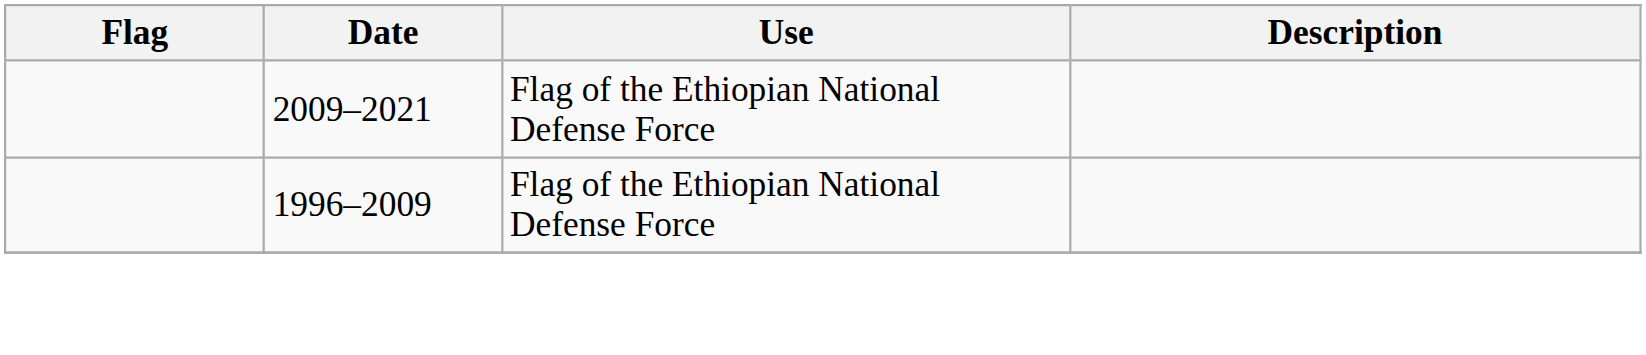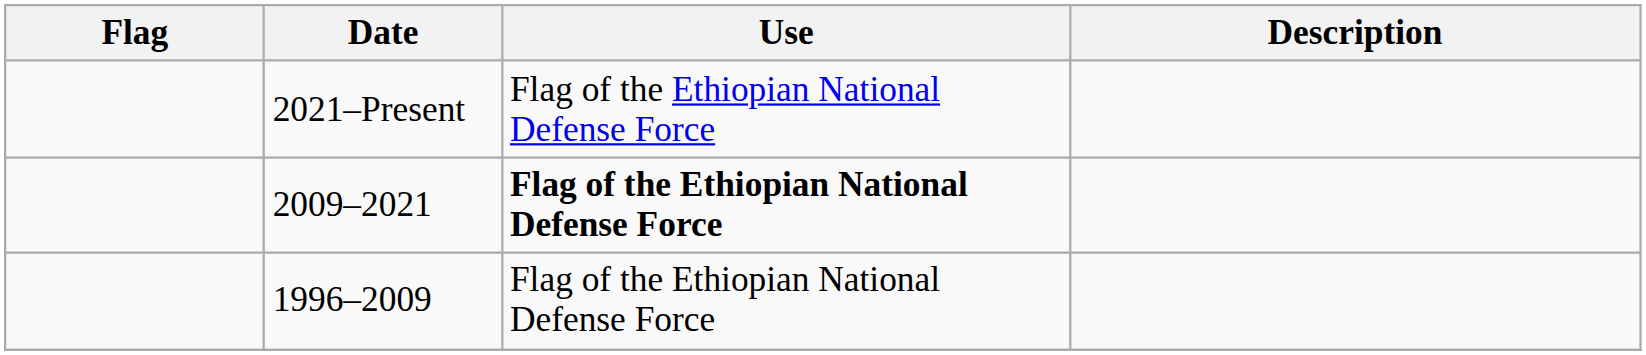 <table class="wikitable">
 <tr>
 <th style="width:110px;">Flag</th>
 <th style="width:100px;">Date</th>
 <th style="width:250px;">Use</th>
 <th style="width:250px;">Description</th>
 </tr>
 <tr>
 <td></td>
+<td>2021–Present</td>
+<td>Flag of the <a href='#'>Ethiopian National Defense Force</a></td>
+<td></td>
+</tr>
+<tr>
+<td></td>
 <td>2009–2021</td>
-<td>Flag of the Ethiopian National Defense Force</td>
+<td><strong>Flag of the Ethiopian National Defense Force</strong></td>
 <td></td>
 </tr>
 <tr>
 <td></td>
 <td>1996–2009</td>
 <td>Flag of the Ethiopian National Defense Force</td>
 <td></td>
 </tr>
 <tr>
 </tr>
 </table>
